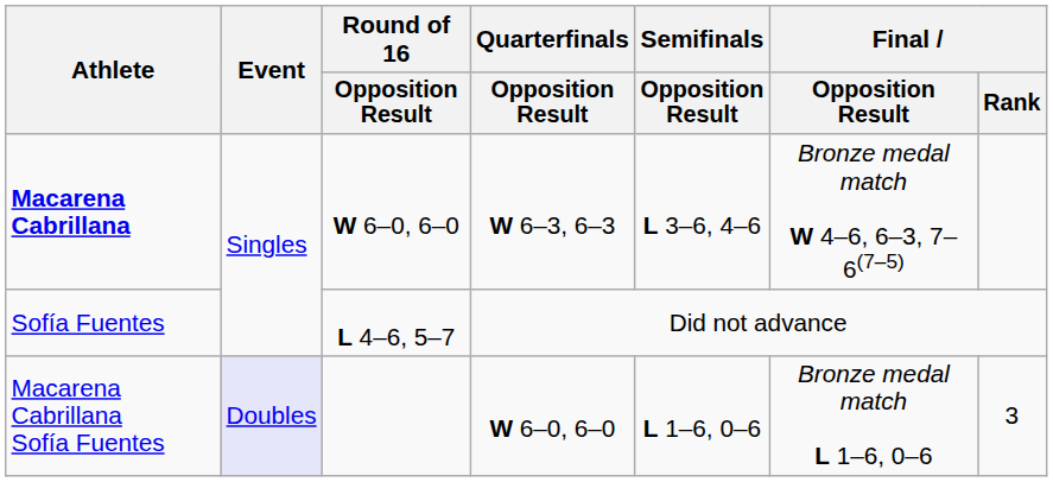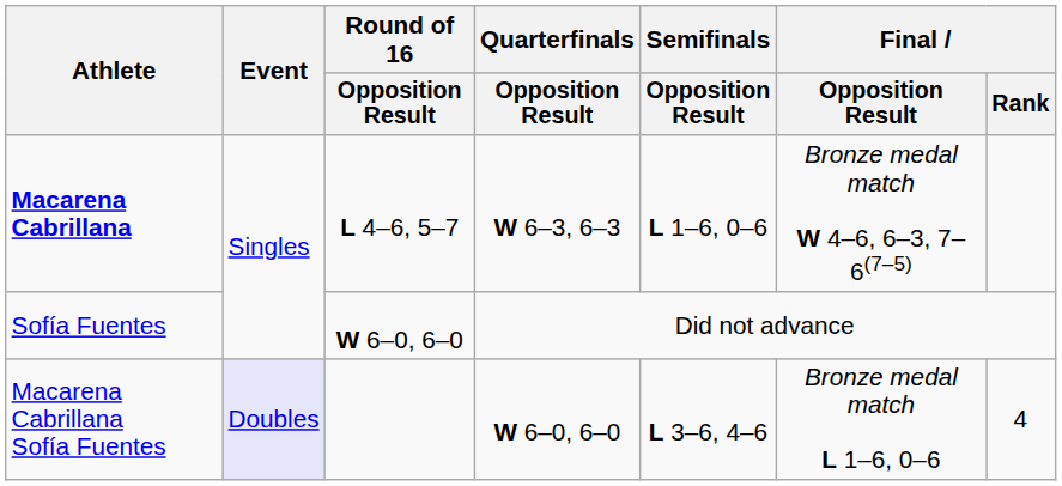 <table class="wikitable" style="font-size:90%;">
 <tr>
 <th rowspan=2>Athlete</th>
 <th rowspan=2>Event</th>
 <th>Round of 16</th>
 <th>Quarterfinals</th>
 <th>Semifinals</th>
 <th colspan=2>Final / </th>
 </tr>
 <tr style="font-size:95%">
 <th>Opposition<br>Result</th>
 <th>Opposition<br>Result</th>
 <th>Opposition<br>Result</th>
 <th>Opposition<br>Result</th>
 <th>Rank</th>
 </tr>
 <tr align=center>
 <td align=left><strong><a href='#'>Macarena Cabrillana</a></strong></td>
 <td rowspan=2 align=left><a href='#'>Singles</a></td>
-<td><br><strong>W</strong> 6–0, 6–0</td>
+<td><br><strong>L</strong> 4–6, 5–7</td>
 <td><br><strong>W</strong> 6–3, 6–3</td>
-<td><br><strong>L</strong> 3–6, 4–6</td>
+<td><br><strong>L</strong> 1–6, 0–6</td>
 <td><em>Bronze medal match</em><br><br><strong>W</strong> 4–6, 6–3, 7–6<sup>(7–5)</sup></td>
 <td></td>
 </tr>
 <tr align=center>
 <td align=left><a href='#'>Sofía Fuentes</a></td>
-<td><br><strong>L</strong> 4–6, 5–7</td>
+<td><br><strong>W</strong> 6–0, 6–0</td>
 <td colspan=4>Did not advance</td>
 </tr>
 <tr align=center>
 <td align=left><a href='#'>Macarena Cabrillana</a><br><a href='#'>Sofía Fuentes</a></td>
 <td align=left style="background: lavender;"><a href='#'>Doubles</a></td>
 <td></td>
 <td><br><strong>W</strong> 6–0, 6–0</td>
-<td><br><strong>L</strong> 1–6, 0–6</td>
+<td><br><strong>L</strong> 3–6, 4–6</td>
 <td><em>Bronze medal match</em><br><br><strong>L</strong> 1–6, 0–6</td>
-<td>3</td>
+<td>4</td>
 </tr>
 </table>
